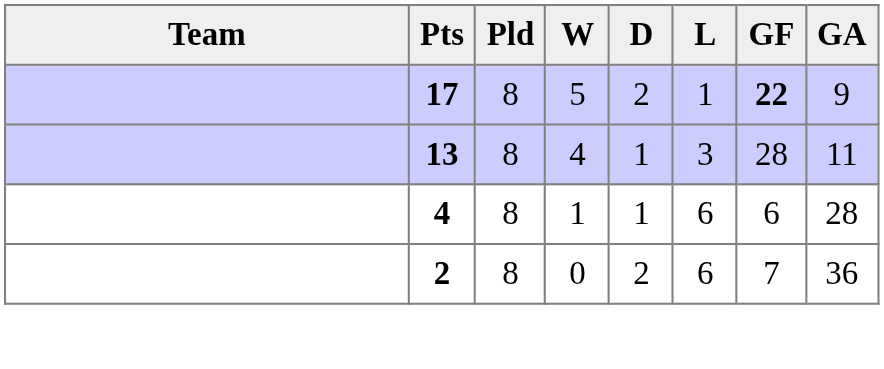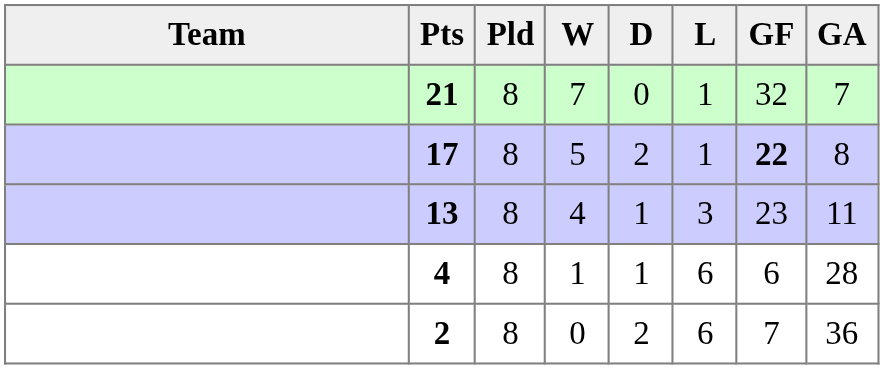 <table style=border-collapse:collapse border=1 cellspacing=0 cellpadding=5>
 <tr style="text-align:center; background:#efefef;">
 <th width=185>Team</th>
 <th width=20>Pts</th>
 <th width=20>Pld</th>
 <th width=20>W</th>
 <th width=20>D</th>
 <th width=20>L</th>
 <th width=20>GF</th>
 <th width=20>GA</th>
 </tr>
+<tr style="text-align:center; background:#cfc;">
+<td align=left></td>
+<td><strong>21</strong></td>
+<td>8</td>
+<td>7</td>
+<td>0</td>
+<td>1</td>
+<td>32</td>
+<td>7</td>
+</tr>
 <tr style="text-align:center; background:#ccf;">
 <td align=left></td>
 <td><strong>17</strong></td>
 <td>8</td>
 <td>5</td>
 <td>2</td>
 <td>1</td>
 <td><strong>22</strong></td>
-<td>9</td>
+<td>8</td>
 </tr>
 <tr style="text-align:center; background:#ccf;">
 <td align=left></td>
 <td><strong>13</strong></td>
 <td>8</td>
 <td>4</td>
 <td>1</td>
 <td>3</td>
-<td>28</td>
+<td>23</td>
 <td>11</td>
 </tr>
 <tr align=center>
 <td align=left></td>
 <td><strong>4</strong></td>
 <td>8</td>
 <td>1</td>
 <td>1</td>
 <td>6</td>
 <td>6</td>
 <td>28</td>
 </tr>
 <tr align=center>
 <td align=left></td>
 <td><strong>2</strong></td>
 <td>8</td>
 <td>0</td>
 <td>2</td>
 <td>6</td>
 <td>7</td>
 <td>36</td>
 </tr>
 </table>
